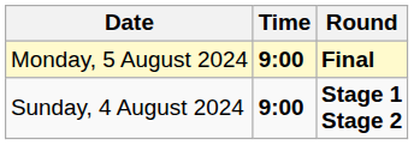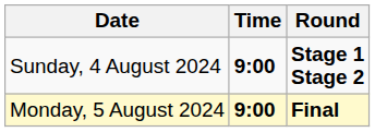 <table class="wikitable">
 <tr>
 <th>Date</th>
 <th>Time</th>
 <th>Round</th>
 </tr>
+<tr>
+<td>Sunday, 4 August 2024</td>
+<td><strong>9:00</strong></td>
+<td><strong>Stage 1</strong><br><strong>Stage 2</strong></td>
+</tr>
 <tr style=background:lemonchiffon>
 <td>Monday, 5 August 2024</td>
 <td><strong>9:00</strong></td>
 <td><strong>Final</strong></td>
 </tr>
-<tr>
-<td>Sunday, 4 August 2024</td>
-<td><strong>9:00</strong></td>
-<td><strong>Stage 1</strong><br><strong>Stage 2</strong></td>
-</tr>
 </table>
